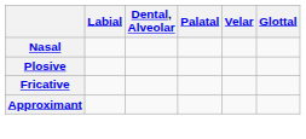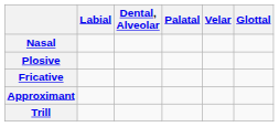 <table class="wikitable" style="text-align: center;">
 <tr>
 <th></th>
 <th><a href='#'>Labial</a></th>
 <th><a href='#'>Dental</a>,<br><a href='#'>Alveolar</a></th>
 <th><a href='#'>Palatal</a></th>
 <th><a href='#'>Velar</a></th>
 <th><a href='#'>Glottal</a></th>
 </tr>
 <tr>
 <th><a href='#'>Nasal</a></th>
 <td></td>
 <td></td>
 <td></td>
 <td></td>
 <td></td>
 </tr>
 <tr>
 <th><a href='#'>Plosive</a></th>
 <td></td>
 <td> </td>
 <td></td>
 <td></td>
 <td></td>
 </tr>
 <tr>
 <th><a href='#'>Fricative</a></th>
 <td></td>
 <td></td>
 <td></td>
 <td></td>
 <td></td>
 </tr>
 <tr>
 <th><a href='#'>Approximant</a></th>
 <td></td>
 <td></td>
 <td></td>
 <td></td>
 <td></td>
 </tr>
+<tr>
+<th><a href='#'>Trill</a></th>
+<td></td>
+<td></td>
+<td></td>
+<td></td>
+<td></td>
+</tr>
 </table>
